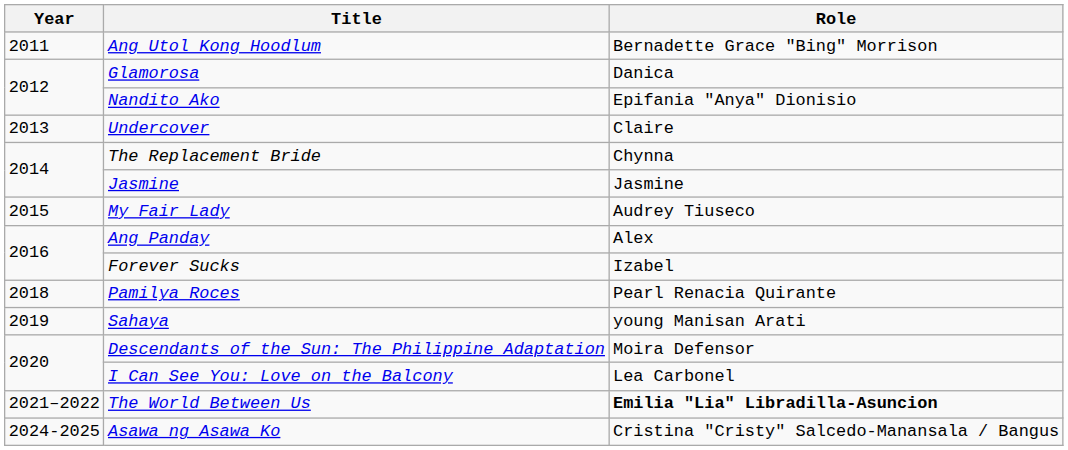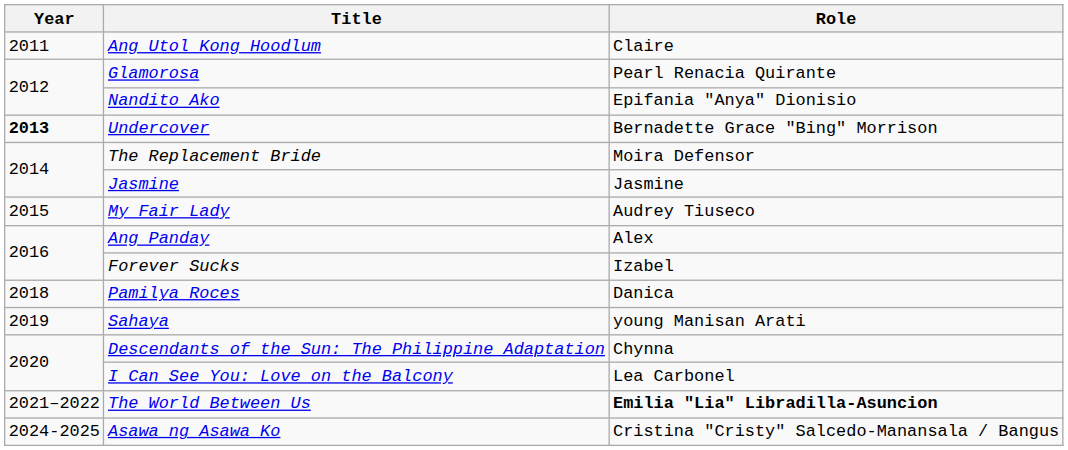 <table class="wikitable sortable" background: #f9f9f9>
 <tr>
 <th>Year</th>
 <th>Title</th>
 <th>Role</th>
 </tr>
 <tr>
 <td>2011</td>
 <td><em><a href='#'>Ang Utol Kong Hoodlum</a></em></td>
-<td>Bernadette Grace "Bing" Morrison</td>
+<td>Claire</td>
 </tr>
 <tr>
 <td rowspan="2">2012</td>
 <td><em><a href='#'>Glamorosa</a></em></td>
-<td>Danica</td>
+<td>Pearl Renacia Quirante</td>
 </tr>
 <tr>
 <td><em><a href='#'>Nandito Ako</a></em></td>
 <td>Epifania "Anya" Dionisio</td>
 </tr>
 <tr>
-<td>2013</td>
+<td><strong>2013</strong></td>
 <td><em><a href='#'>Undercover</a> </em></td>
-<td>Claire</td>
+<td>Bernadette Grace "Bing" Morrison</td>
 </tr>
 <tr>
 <td rowspan="2">2014</td>
 <td><em>The Replacement Bride</em></td>
-<td>Chynna</td>
+<td>Moira Defensor</td>
 </tr>
 <tr>
 <td><em><a href='#'>Jasmine</a></em></td>
 <td>Jasmine</td>
 </tr>
 <tr>
 <td>2015</td>
 <td><em><a href='#'>My Fair Lady</a></em></td>
 <td>Audrey Tiuseco</td>
 </tr>
 <tr>
 <td rowspan="2">2016</td>
 <td><em><a href='#'>Ang Panday</a></em></td>
 <td>Alex</td>
 </tr>
 <tr>
 <td><em>Forever Sucks</em></td>
 <td>Izabel</td>
 </tr>
 <tr>
 <td>2018</td>
 <td><em><a href='#'>Pamilya Roces</a></em></td>
-<td>Pearl Renacia Quirante</td>
+<td>Danica</td>
 </tr>
 <tr>
 <td>2019</td>
 <td><em><a href='#'>Sahaya</a></em></td>
 <td>young Manisan Arati</td>
 </tr>
 <tr>
 <td rowspan="2">2020</td>
 <td><em><a href='#'>Descendants of the Sun: The Philippine Adaptation</a></em></td>
-<td>Moira Defensor</td>
+<td>Chynna</td>
 </tr>
 <tr>
 <td><em><a href='#'>I Can See You: Love on the Balcony</a></em></td>
 <td>Lea Carbonel</td>
 </tr>
 <tr>
 <td>2021–2022</td>
 <td><em><a href='#'>The World Between Us</a></em></td>
 <td><strong>Emilia "Lia" Libradilla-Asuncion</strong></td>
 </tr>
 <tr>
 <td>2024-2025</td>
 <td><em><a href='#'>Asawa ng Asawa Ko</a></em></td>
 <td>Cristina "Cristy" Salcedo-Manansala / Bangus</td>
 </tr>
 </table>
